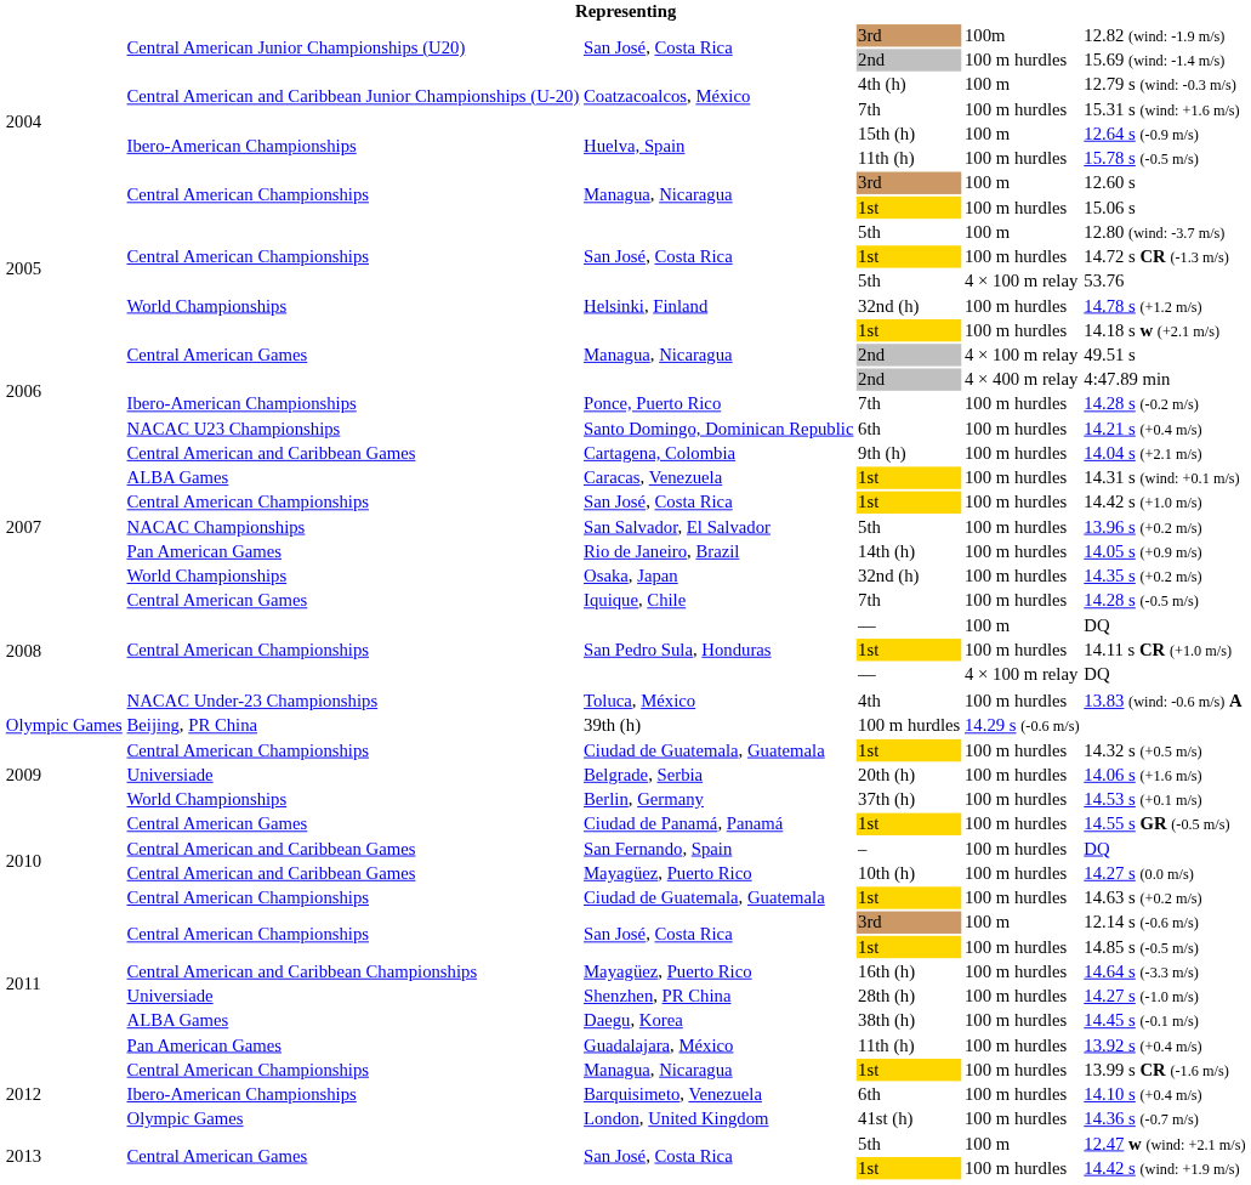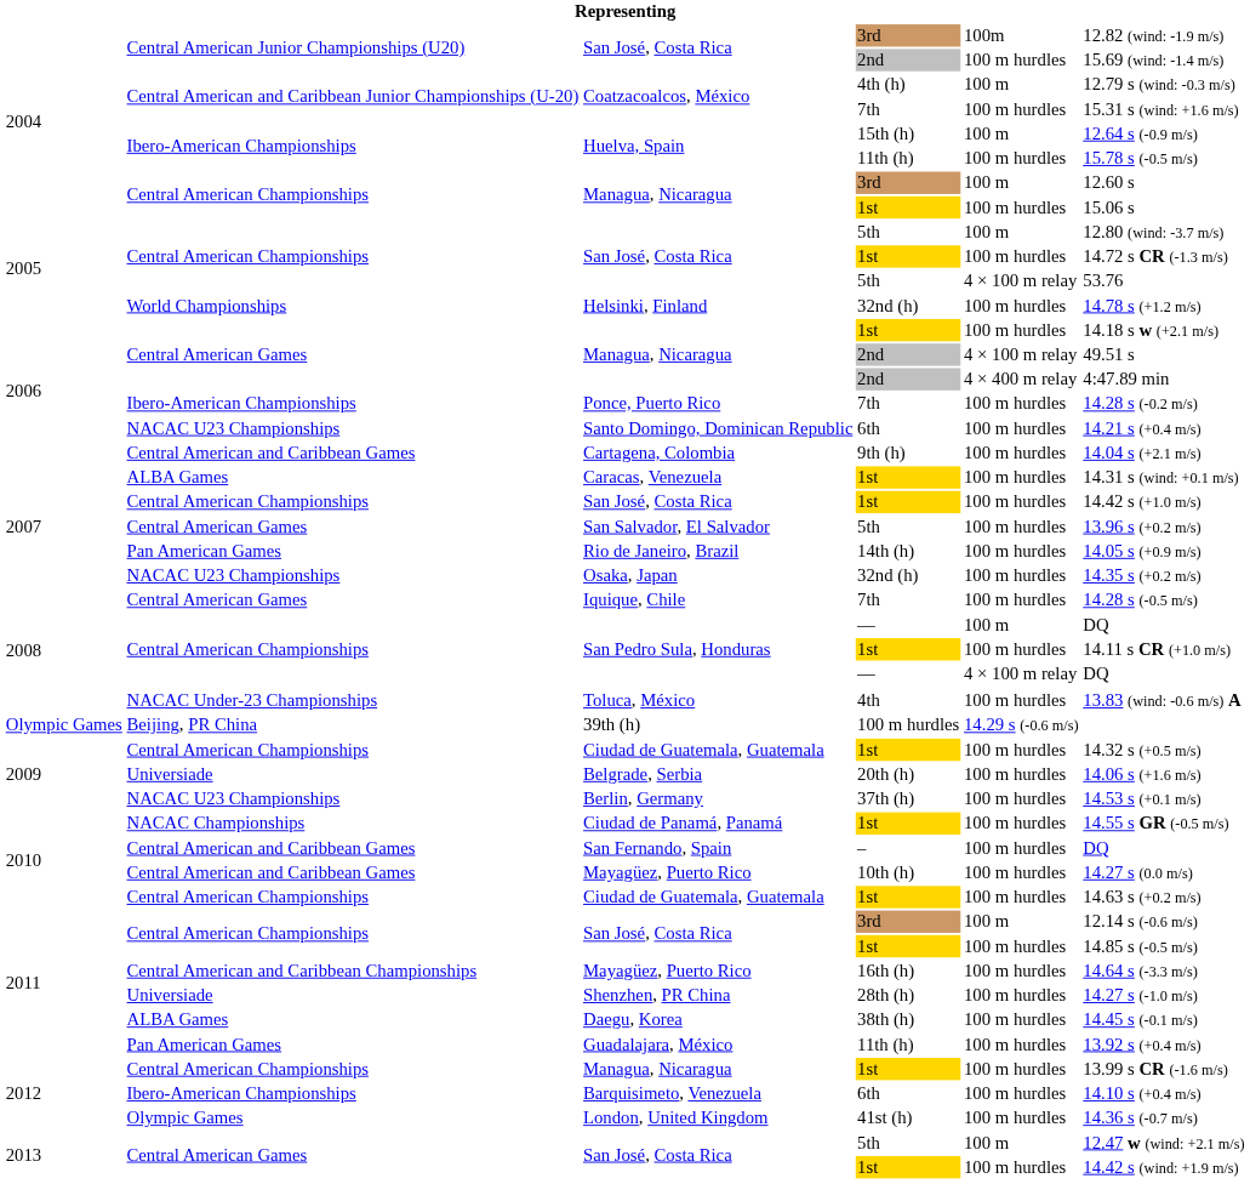 <table>
 <tr>
 <th colspan="6">Representing </th>
 </tr>
 <tr>
 <td rowspan=8>2004</td>
 <td rowspan=2><a href='#'>Central American Junior Championships (U20)</a></td>
 <td rowspan=2><a href='#'>San José</a>, <a href='#'>Costa Rica</a></td>
 <td bgcolor="cc9966">3rd</td>
 <td>100m</td>
 <td>12.82 <small>(wind: -1.9 m/s)</small></td>
 </tr>
 <tr>
 <td bgcolor=silver>2nd</td>
 <td>100 m hurdles</td>
 <td>15.69 <small>(wind: -1.4 m/s)</small></td>
 </tr>
 <tr>
 <td rowspan=2><a href='#'>Central American and Caribbean Junior Championships (U-20)</a></td>
 <td rowspan=2><a href='#'>Coatzacoalcos</a>, <a href='#'>México</a></td>
 <td>4th (h)</td>
 <td>100 m</td>
 <td>12.79 s <small>(wind: -0.3 m/s)</small></td>
 </tr>
 <tr>
 <td>7th</td>
 <td>100 m hurdles</td>
 <td>15.31 s <small>(wind: +1.6 m/s)</small></td>
 </tr>
 <tr>
 <td rowspan = "2"><a href='#'>Ibero-American Championships</a></td>
 <td rowspan = "2"><a href='#'>Huelva, Spain</a></td>
 <td>15th (h)</td>
 <td>100 m</td>
 <td><a href='#'>12.64 s</a> <small>(-0.9 m/s)</small></td>
 </tr>
 <tr>
 <td>11th (h)</td>
 <td>100 m hurdles</td>
 <td><a href='#'>15.78 s</a> <small>(-0.5 m/s)</small></td>
 </tr>
 <tr>
 <td rowspan = "2"><a href='#'>Central American Championships</a></td>
 <td rowspan = "2"><a href='#'>Managua</a>, <a href='#'>Nicaragua</a></td>
 <td bgcolor=cc9966>3rd</td>
 <td>100 m</td>
 <td>12.60 s</td>
 </tr>
 <tr>
 <td bgcolor=gold>1st</td>
 <td>100 m hurdles</td>
 <td>15.06 s</td>
 </tr>
 <tr>
 <td rowspan = "4">2005</td>
 <td rowspan = "3"><a href='#'>Central American Championships</a></td>
 <td rowspan = "3"><a href='#'>San José</a>, <a href='#'>Costa Rica</a></td>
 <td>5th</td>
 <td>100 m</td>
 <td>12.80 <small>(wind: -3.7 m/s)</small></td>
 </tr>
 <tr>
 <td bgcolor=gold>1st</td>
 <td>100 m hurdles</td>
 <td>14.72 s <strong>CR</strong> <small>(-1.3 m/s)</small></td>
 </tr>
 <tr>
 <td>5th</td>
 <td>4 × 100 m relay</td>
 <td>53.76</td>
 </tr>
 <tr>
 <td><a href='#'>World Championships</a></td>
 <td><a href='#'>Helsinki</a>, <a href='#'>Finland</a></td>
 <td>32nd (h)</td>
 <td>100 m hurdles</td>
 <td><a href='#'>14.78 s</a> <small>(+1.2 m/s)</small></td>
 </tr>
 <tr>
 <td rowspan = "6">2006</td>
 <td rowspan = "3"><a href='#'>Central American Games</a></td>
 <td rowspan = "3"><a href='#'>Managua</a>, <a href='#'>Nicaragua</a></td>
 <td bgcolor=gold>1st</td>
 <td>100 m hurdles</td>
 <td>14.18 s <strong>w</strong> <small>(+2.1 m/s)</small></td>
 </tr>
 <tr>
 <td bgcolor=silver>2nd</td>
 <td>4 × 100 m relay</td>
 <td>49.51 s</td>
 </tr>
 <tr>
 <td bgcolor=silver>2nd</td>
 <td>4 × 400 m relay</td>
 <td>4:47.89 min</td>
 </tr>
 <tr>
 <td><a href='#'>Ibero-American Championships</a></td>
 <td><a href='#'>Ponce, Puerto Rico</a></td>
 <td>7th</td>
 <td>100 m hurdles</td>
 <td><a href='#'>14.28 s</a> <small>(-0.2 m/s)</small></td>
 </tr>
 <tr>
 <td><a href='#'>NACAC U23 Championships</a></td>
 <td><a href='#'>Santo Domingo, Dominican Republic</a></td>
 <td>6th</td>
 <td>100 m hurdles</td>
 <td><a href='#'>14.21 s</a> <small>(+0.4 m/s)</small></td>
 </tr>
 <tr>
 <td><a href='#'>Central American and Caribbean Games</a></td>
 <td><a href='#'>Cartagena, Colombia</a></td>
 <td>9th (h)</td>
 <td>100 m hurdles</td>
 <td><a href='#'>14.04 s</a> <small>(+2.1 m/s)</small></td>
 </tr>
 <tr>
 <td rowspan = "5">2007</td>
 <td><a href='#'>ALBA Games</a></td>
 <td><a href='#'>Caracas</a>, <a href='#'>Venezuela</a></td>
 <td bgcolor=gold>1st</td>
 <td>100 m hurdles</td>
 <td>14.31 s <small>(wind: +0.1 m/s)</small></td>
 </tr>
 <tr>
 <td><a href='#'>Central American Championships</a></td>
 <td><a href='#'>San José</a>, <a href='#'>Costa Rica</a></td>
 <td bgcolor=gold>1st</td>
 <td>100 m hurdles</td>
 <td>14.42 s <small>(+1.0 m/s)</small></td>
 </tr>
 <tr>
-<td><a href='#'>NACAC Championships</a></td>
+<td><a href='#'>Central American Games</a></td>
 <td><a href='#'>San Salvador</a>, <a href='#'>El Salvador</a></td>
 <td>5th</td>
 <td>100 m hurdles</td>
 <td><a href='#'>13.96 s</a> <small>(+0.2 m/s)</small></td>
 </tr>
 <tr>
 <td><a href='#'>Pan American Games</a></td>
 <td><a href='#'>Rio de Janeiro</a>, <a href='#'>Brazil</a></td>
 <td>14th (h)</td>
 <td>100 m hurdles</td>
 <td><a href='#'>14.05 s</a> <small>(+0.9 m/s)</small></td>
 </tr>
 <tr>
-<td><a href='#'>World Championships</a></td>
+<td><a href='#'>NACAC U23 Championships</a></td>
 <td><a href='#'>Osaka</a>, <a href='#'>Japan</a></td>
 <td>32nd (h)</td>
 <td>100 m hurdles</td>
 <td><a href='#'>14.35 s</a> <small>(+0.2 m/s)</small></td>
 </tr>
 <tr>
 <td rowspan=6>2008</td>
 <td><a href='#'>Central American Games</a></td>
 <td><a href='#'>Iquique</a>, <a href='#'>Chile</a></td>
 <td>7th</td>
 <td>100 m hurdles</td>
 <td><a href='#'>14.28 s</a> <small>(-0.5 m/s)</small></td>
 </tr>
 <tr>
 <td rowspan=3><a href='#'>Central American Championships</a></td>
 <td rowspan=3><a href='#'>San Pedro Sula</a>, <a href='#'>Honduras</a></td>
 <td>—</td>
 <td>100 m</td>
 <td>DQ</td>
 </tr>
 <tr>
 <td bgcolor=gold>1st</td>
 <td>100 m hurdles</td>
 <td>14.11 s <strong>CR</strong> <small>(+1.0 m/s)</small></td>
 </tr>
 <tr>
 <td>—</td>
 <td>4 × 100 m relay</td>
 <td>DQ</td>
 </tr>
 <tr>
 </tr>
 <tr>
 <td><a href='#'>NACAC Under-23 Championships</a></td>
 <td><a href='#'>Toluca</a>, <a href='#'>México</a></td>
 <td>4th</td>
 <td>100 m hurdles</td>
 <td><a href='#'>13.83</a> <small>(wind: -0.6 m/s)</small> <strong>A</strong></td>
 </tr>
 <tr>
 <td><a href='#'>Olympic Games</a></td>
 <td><a href='#'>Beijing</a>, <a href='#'>PR China</a></td>
 <td>39th (h)</td>
 <td>100 m hurdles</td>
 <td><a href='#'>14.29 s</a> <small>(-0.6 m/s)</small></td>
 </tr>
 <tr>
 <td rowspan=3>2009</td>
 <td><a href='#'>Central American Championships</a></td>
 <td><a href='#'>Ciudad de Guatemala</a>, <a href='#'>Guatemala</a></td>
 <td bgcolor=gold>1st</td>
 <td>100 m hurdles</td>
 <td>14.32 s <small>(+0.5 m/s)</small></td>
 </tr>
 <tr>
 <td><a href='#'>Universiade</a></td>
 <td><a href='#'>Belgrade</a>, <a href='#'>Serbia</a></td>
 <td>20th (h)</td>
 <td>100 m hurdles</td>
 <td><a href='#'>14.06 s</a> <small>(+1.6 m/s)</small></td>
 </tr>
 <tr>
-<td><a href='#'>World Championships</a></td>
+<td><a href='#'>NACAC U23 Championships</a></td>
 <td><a href='#'>Berlin</a>, <a href='#'>Germany</a></td>
 <td>37th (h)</td>
 <td>100 m hurdles</td>
 <td><a href='#'>14.53 s</a> <small>(+0.1 m/s)</small></td>
 </tr>
 <tr>
 <td rowspan = "4">2010</td>
-<td><a href='#'>Central American Games</a></td>
+<td><a href='#'>NACAC Championships</a></td>
 <td><a href='#'>Ciudad de Panamá</a>, <a href='#'>Panamá</a></td>
 <td bgcolor=gold>1st</td>
 <td>100 m hurdles</td>
 <td><a href='#'>14.55 s</a> <strong>GR</strong> <small>(-0.5 m/s)</small></td>
 </tr>
 <tr>
 <td><a href='#'>Central American and Caribbean Games</a></td>
 <td><a href='#'>San Fernando</a>, <a href='#'>Spain</a></td>
 <td>–</td>
 <td>100 m hurdles</td>
 <td><a href='#'>DQ</a></td>
 </tr>
 <tr>
 <td><a href='#'>Central American and Caribbean Games</a></td>
 <td><a href='#'>Mayagüez</a>, <a href='#'>Puerto Rico</a></td>
 <td>10th (h)</td>
 <td>100 m hurdles</td>
 <td><a href='#'>14.27 s</a> <small>(0.0 m/s)</small></td>
 </tr>
 <tr>
 <td><a href='#'>Central American Championships</a></td>
 <td><a href='#'>Ciudad de Guatemala</a>, <a href='#'>Guatemala</a></td>
 <td bgcolor=gold>1st</td>
 <td>100 m hurdles</td>
 <td>14.63 s <small>(+0.2 m/s)</small></td>
 </tr>
 <tr>
 <td rowspan = "6">2011</td>
 <td rowspan = "2"><a href='#'>Central American Championships</a></td>
 <td rowspan = "2"><a href='#'>San José</a>, <a href='#'>Costa Rica</a></td>
 <td bgcolor=cc9966>3rd</td>
 <td>100 m</td>
 <td>12.14 s <small>(-0.6 m/s)</small></td>
 </tr>
 <tr>
 <td bgcolor=gold>1st</td>
 <td>100 m hurdles</td>
 <td>14.85 s <small>(-0.5 m/s)</small></td>
 </tr>
 <tr>
 <td><a href='#'>Central American and Caribbean Championships</a></td>
 <td><a href='#'>Mayagüez</a>, <a href='#'>Puerto Rico</a></td>
 <td>16th (h)</td>
 <td>100 m hurdles</td>
 <td><a href='#'>14.64 s</a> <small>(-3.3 m/s)</small></td>
 </tr>
 <tr>
 <td><a href='#'>Universiade</a></td>
 <td><a href='#'>Shenzhen</a>, <a href='#'>PR China</a></td>
 <td>28th (h)</td>
 <td>100 m hurdles</td>
 <td><a href='#'>14.27 s</a> <small>(-1.0 m/s)</small></td>
 </tr>
 <tr>
 <td><a href='#'>ALBA Games</a></td>
 <td><a href='#'>Daegu</a>, <a href='#'>Korea</a></td>
 <td>38th (h)</td>
 <td>100 m hurdles</td>
 <td><a href='#'>14.45 s</a> <small>(-0.1 m/s)</small></td>
 </tr>
 <tr>
 <td><a href='#'>Pan American Games</a></td>
 <td><a href='#'>Guadalajara</a>, <a href='#'>México</a></td>
 <td>11th (h)</td>
 <td>100 m hurdles</td>
 <td><a href='#'>13.92 s</a> <small>(+0.4 m/s)</small></td>
 </tr>
 <tr>
 <td rowspan = "3">2012</td>
 <td><a href='#'>Central American Championships</a></td>
 <td><a href='#'>Managua</a>, <a href='#'>Nicaragua</a></td>
 <td bgcolor=gold>1st</td>
 <td>100 m hurdles</td>
 <td>13.99 s <strong>CR</strong> <small>(-1.6 m/s)</small></td>
 </tr>
 <tr>
 <td><a href='#'>Ibero-American Championships</a></td>
 <td><a href='#'>Barquisimeto</a>, <a href='#'>Venezuela</a></td>
 <td>6th</td>
 <td>100 m hurdles</td>
 <td><a href='#'>14.10 s</a> <small>(+0.4 m/s)</small></td>
 </tr>
 <tr>
 <td><a href='#'>Olympic Games</a></td>
 <td><a href='#'>London</a>, <a href='#'>United Kingdom</a></td>
 <td>41st (h)</td>
 <td>100 m hurdles</td>
 <td><a href='#'>14.36 s</a> <small>(-0.7 m/s)</small></td>
 </tr>
 <tr>
 <td rowspan = "2">2013</td>
 <td rowspan = "2"><a href='#'>Central American Games</a></td>
 <td rowspan = "2"><a href='#'>San José</a>, <a href='#'>Costa Rica</a></td>
 <td>5th</td>
 <td>100 m</td>
 <td><a href='#'>12.47</a> <strong>w</strong> <small>(wind: +2.1 m/s)</small></td>
 </tr>
 <tr>
 <td bgcolor=gold>1st</td>
 <td>100 m hurdles</td>
 <td><a href='#'>14.42 s</a> <small>(wind: +1.9 m/s)</small></td>
 </tr>
 </table>
